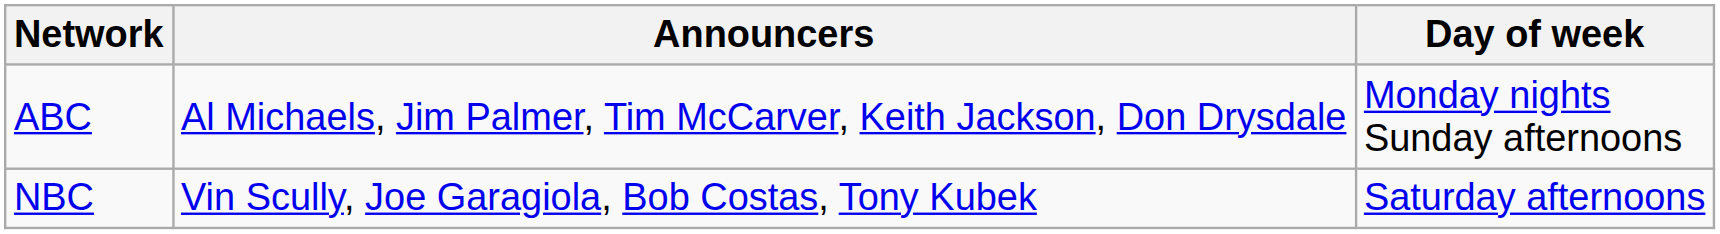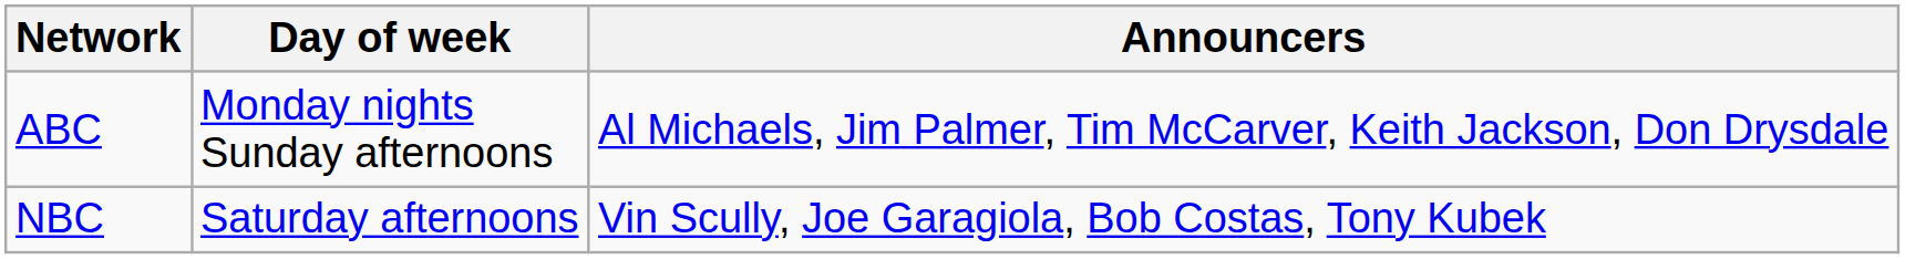 <table class="wikitable">
 <tr>
 <th>Network</th>
+<th>Day of week</th>
 <th>Announcers</th>
-<th>Day of week</th>
 </tr>
 <tr>
 <td><a href='#'>ABC</a></td>
+<td><a href='#'>Monday nights</a><br>Sunday afternoons</td>
 <td><a href='#'>Al Michaels</a>, <a href='#'>Jim Palmer</a>, <a href='#'>Tim McCarver</a>, <a href='#'>Keith Jackson</a>, <a href='#'>Don Drysdale</a></td>
-<td><a href='#'>Monday nights</a><br>Sunday afternoons</td>
 </tr>
 <tr>
 <td><a href='#'>NBC</a></td>
+<td><a href='#'>Saturday afternoons</a></td>
 <td><a href='#'>Vin Scully</a>, <a href='#'>Joe Garagiola</a>, <a href='#'>Bob Costas</a>, <a href='#'>Tony Kubek</a></td>
-<td><a href='#'>Saturday afternoons</a></td>
 </tr>
 </table>
